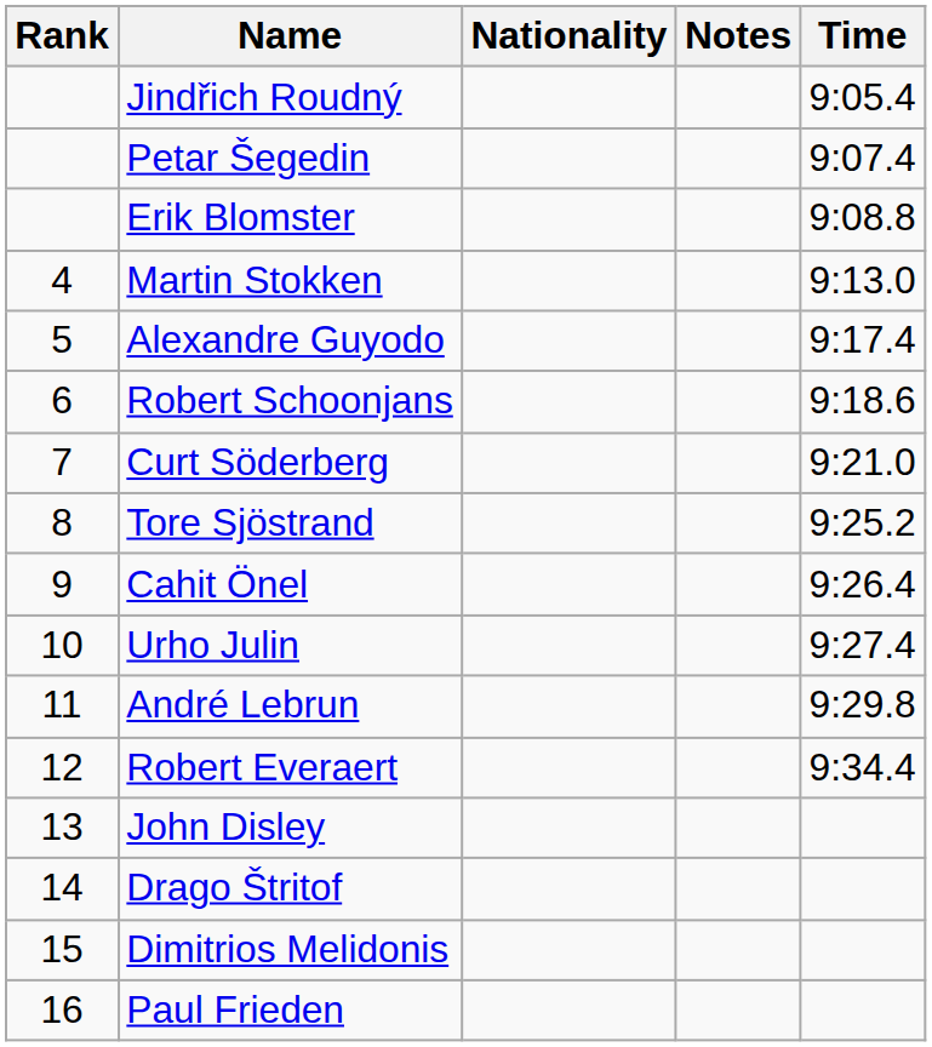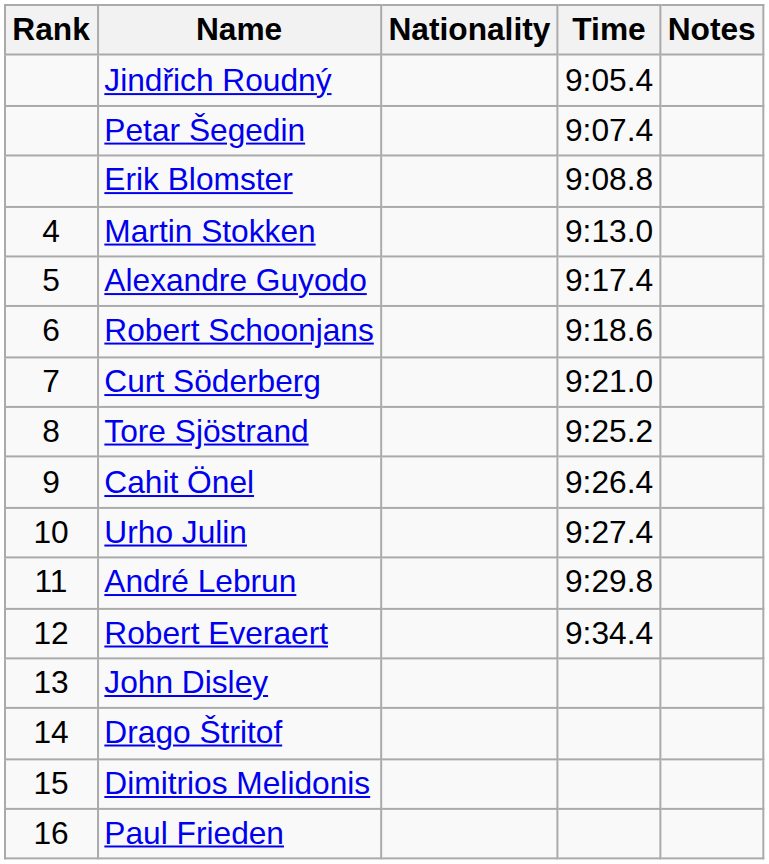 <table class="wikitable sortable" style="text-align:center">
 <tr>
 <th>Rank</th>
 <th>Name</th>
 <th>Nationality</th>
+<th>Time</th>
 <th>Notes</th>
-<th>Time</th>
 </tr>
 <tr>
 <td></td>
 <td align=left><a href='#'>Jindřich Roudný</a></td>
 <td align=left></td>
+<td>9:05.4</td>
 <td></td>
-<td>9:05.4</td>
 </tr>
 <tr>
 <td></td>
 <td align=left><a href='#'>Petar Šegedin</a></td>
 <td align=left></td>
+<td>9:07.4</td>
 <td></td>
-<td>9:07.4</td>
 </tr>
 <tr>
 <td></td>
 <td align=left><a href='#'>Erik Blomster</a></td>
 <td align=left></td>
+<td>9:08.8</td>
 <td></td>
-<td>9:08.8</td>
 </tr>
 <tr>
 <td>4</td>
 <td align=left><a href='#'>Martin Stokken</a></td>
 <td align=left></td>
+<td>9:13.0</td>
 <td></td>
-<td>9:13.0</td>
 </tr>
 <tr>
 <td>5</td>
 <td align=left><a href='#'>Alexandre Guyodo</a></td>
 <td align=left></td>
+<td>9:17.4</td>
 <td></td>
-<td>9:17.4</td>
 </tr>
 <tr>
 <td>6</td>
 <td align=left><a href='#'>Robert Schoonjans</a></td>
 <td align=left></td>
+<td>9:18.6</td>
 <td></td>
-<td>9:18.6</td>
 </tr>
 <tr>
 <td>7</td>
 <td align=left><a href='#'>Curt Söderberg</a></td>
 <td align=left></td>
+<td>9:21.0</td>
 <td></td>
-<td>9:21.0</td>
 </tr>
 <tr>
 <td>8</td>
 <td align=left><a href='#'>Tore Sjöstrand</a></td>
 <td align=left></td>
+<td>9:25.2</td>
 <td></td>
-<td>9:25.2</td>
 </tr>
 <tr>
 <td>9</td>
 <td align=left><a href='#'>Cahit Önel</a></td>
 <td align=left></td>
+<td>9:26.4</td>
 <td></td>
-<td>9:26.4</td>
 </tr>
 <tr>
 <td>10</td>
 <td align=left><a href='#'>Urho Julin</a></td>
 <td align=left></td>
+<td>9:27.4</td>
 <td></td>
-<td>9:27.4</td>
 </tr>
 <tr>
 <td>11</td>
 <td align=left><a href='#'>André Lebrun</a></td>
 <td align=left></td>
+<td>9:29.8</td>
 <td></td>
-<td>9:29.8</td>
 </tr>
 <tr>
 <td>12</td>
 <td align=left><a href='#'>Robert Everaert</a></td>
 <td align=left></td>
+<td>9:34.4</td>
 <td></td>
-<td>9:34.4</td>
 </tr>
 <tr>
 <td>13</td>
 <td align=left><a href='#'>John Disley</a></td>
 <td align=left></td>
 <td></td>
 <td></td>
 </tr>
 <tr>
 <td>14</td>
 <td align=left><a href='#'>Drago Štritof</a></td>
 <td align=left></td>
 <td></td>
 <td></td>
 </tr>
 <tr>
 <td>15</td>
 <td align=left><a href='#'>Dimitrios Melidonis</a></td>
 <td align=left></td>
 <td></td>
 <td></td>
 </tr>
 <tr>
 <td>16</td>
 <td align=left><a href='#'>Paul Frieden</a></td>
 <td align=left></td>
 <td></td>
 <td></td>
 </tr>
 </table>
